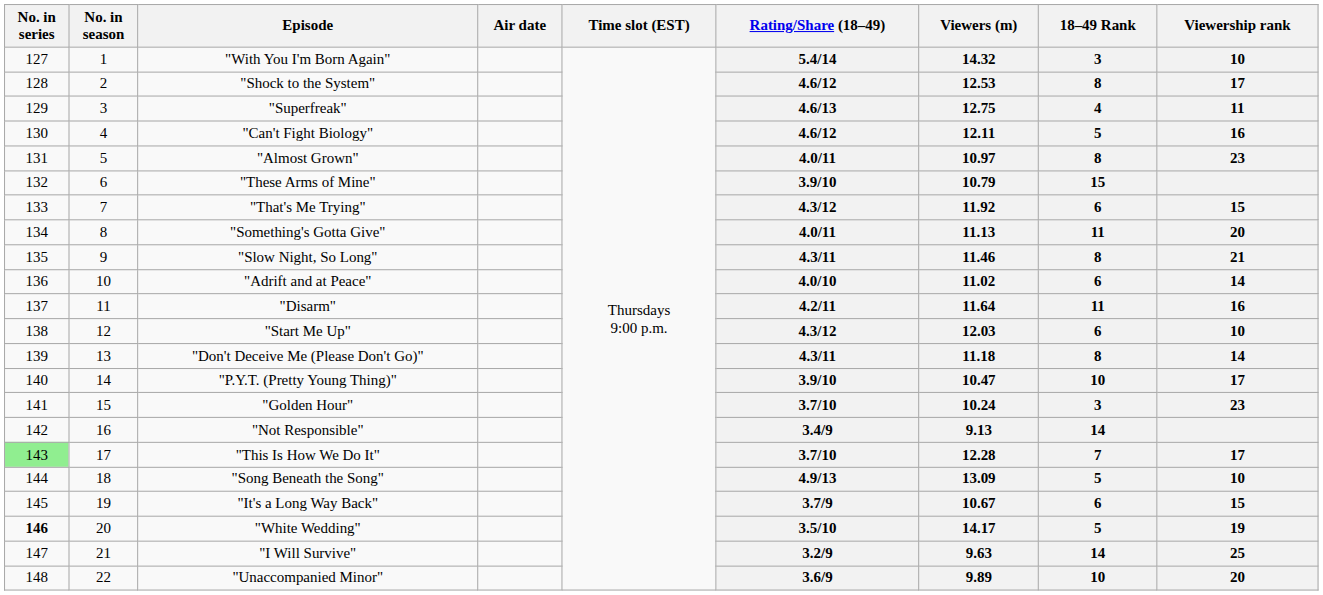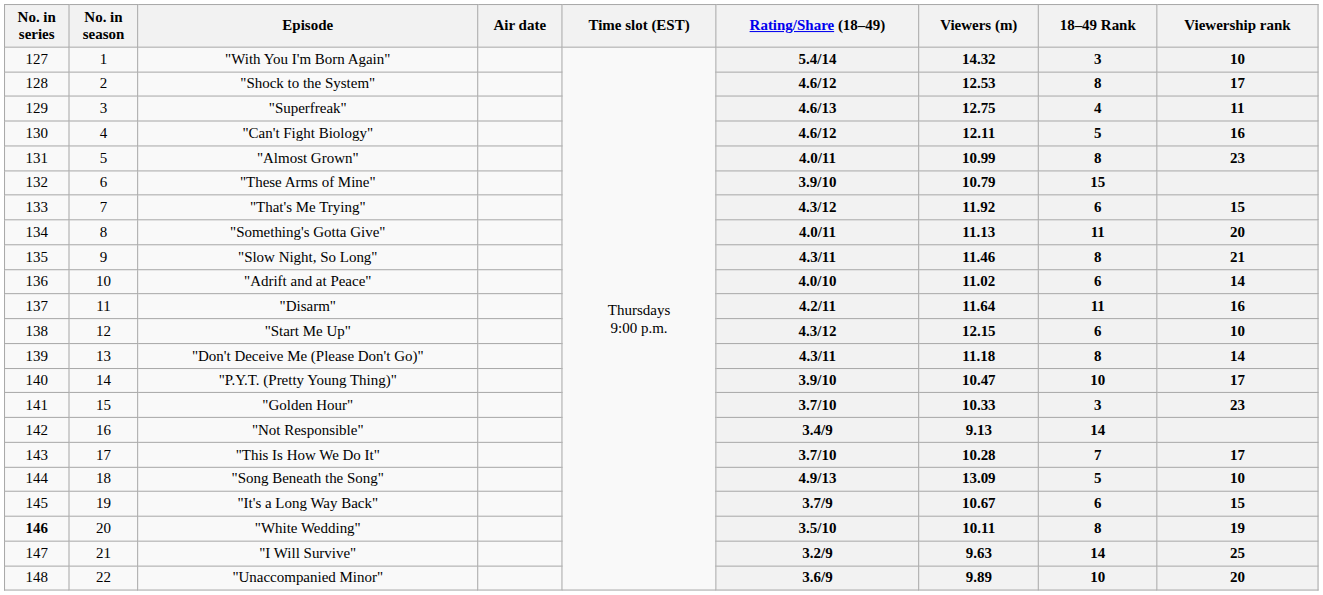 <table class="wikitable" style="font-size:90%; text-align:center; width: 100%; margin-left: auto; margin-right: auto;">
 <tr>
 <th>No. in<br>series</th>
 <th>No. in<br>season</th>
 <th>Episode</th>
 <th>Air date</th>
 <th>Time slot (EST)</th>
 <th><a href='#'>Rating/Share</a> (18–49)</th>
 <th>Viewers (m)</th>
 <th>18–49 Rank</th>
 <th>Viewership rank</th>
 </tr>
 <tr>
 <td style="text-align:center">127</td>
 <td style="text-align:center">1</td>
 <td>"With You I'm Born Again"</td>
 <td></td>
 <td style="text-align:center" rowspan=22>Thursdays<br>9:00 p.m.</td>
 <th style="text-align:center">5.4/14</th>
 <th style="text-align:center">14.32</th>
 <th>3</th>
 <th>10</th>
 </tr>
 <tr>
 <td style="text-align:center">128</td>
 <td style="text-align:center">2</td>
 <td>"Shock to the System"</td>
 <td></td>
 <th style="text-align:center">4.6/12</th>
 <th style="text-align:center">12.53</th>
 <th>8</th>
 <th>17</th>
 </tr>
 <tr>
 <td style="text-align:center">129</td>
 <td style="text-align:center">3</td>
 <td>"Superfreak"</td>
 <td></td>
 <th style="text-align:center">4.6/13</th>
 <th style="text-align:center">12.75</th>
 <th>4</th>
 <th>11</th>
 </tr>
 <tr>
 <td style="text-align:center">130</td>
 <td style="text-align:center">4</td>
 <td>"Can't Fight Biology"</td>
 <td></td>
 <th style="text-align:center">4.6/12</th>
 <th style="text-align:center">12.11</th>
 <th>5</th>
 <th>16</th>
 </tr>
 <tr>
 <td style="text-align:center">131</td>
 <td style="text-align:center">5</td>
 <td>"Almost Grown"</td>
 <td></td>
 <th style="text-align:center">4.0/11</th>
-<th style="text-align:center">10.97</th>
+<th style="text-align:center">10.99</th>
 <th>8</th>
 <th>23</th>
 </tr>
 <tr>
 <td style="text-align:center">132</td>
 <td style="text-align:center">6</td>
 <td>"These Arms of Mine"</td>
 <td></td>
 <th style="text-align:center">3.9/10</th>
 <th style="text-align:center">10.79</th>
 <th>15</th>
 <th></th>
 </tr>
 <tr>
 <td style="text-align:center">133</td>
 <td style="text-align:center">7</td>
 <td>"That's Me Trying"</td>
 <td></td>
 <th style="text-align:center">4.3/12</th>
 <th style="text-align:center">11.92</th>
 <th>6</th>
 <th>15</th>
 </tr>
 <tr>
 <td style="text-align:center">134</td>
 <td style="text-align:center">8</td>
 <td>"Something's Gotta Give"</td>
 <td></td>
 <th style="text-align:center">4.0/11</th>
 <th style="text-align:center">11.13</th>
 <th>11</th>
 <th>20</th>
 </tr>
 <tr>
 <td style="text-align:center">135</td>
 <td style="text-align:center">9</td>
 <td>"Slow Night, So Long"</td>
 <td></td>
 <th style="text-align:center">4.3/11</th>
 <th style="text-align:center">11.46</th>
 <th>8</th>
 <th>21</th>
 </tr>
 <tr>
 <td style="text-align:center">136</td>
 <td style="text-align:center">10</td>
 <td>"Adrift and at Peace"</td>
 <td></td>
 <th style="text-align:center">4.0/10</th>
 <th style="text-align:center">11.02</th>
 <th>6</th>
 <th>14</th>
 </tr>
 <tr>
 <td style="text-align:center">137</td>
 <td style="text-align:center">11</td>
 <td>"Disarm"</td>
 <td></td>
 <th style="text-align:center">4.2/11</th>
 <th style="text-align:center">11.64</th>
 <th>11</th>
 <th>16</th>
 </tr>
 <tr>
 <td style="text-align:center">138</td>
 <td style="text-align:center">12</td>
 <td>"Start Me Up"</td>
 <td></td>
 <th style="text-align:center">4.3/12</th>
-<th style="text-align:center">12.03</th>
+<th style="text-align:center">12.15</th>
 <th>6</th>
 <th>10</th>
 </tr>
 <tr>
 <td style="text-align:center">139</td>
 <td style="text-align:center">13</td>
 <td>"Don't Deceive Me (Please Don't Go)"</td>
 <td></td>
 <th style="text-align:center">4.3/11</th>
 <th style="text-align:center">11.18</th>
 <th>8</th>
 <th>14</th>
 </tr>
 <tr>
 <td style="text-align:center">140</td>
 <td style="text-align:center">14</td>
 <td>"P.Y.T. (Pretty Young Thing)"</td>
 <td></td>
 <th style="text-align:center">3.9/10</th>
 <th style="text-align:center">10.47</th>
 <th>10</th>
 <th>17</th>
 </tr>
 <tr>
 <td style="text-align:center">141</td>
 <td style="text-align:center">15</td>
 <td>"Golden Hour"</td>
 <td></td>
 <th style="text-align:center">3.7/10</th>
-<th style="text-align:center">10.24</th>
+<th style="text-align:center">10.33</th>
 <th>3</th>
 <th>23</th>
 </tr>
 <tr>
 <td style="text-align:center">142</td>
 <td style="text-align:center">16</td>
 <td>"Not Responsible"</td>
 <td></td>
 <th style="text-align:center">3.4/9</th>
 <th style="text-align:center">9.13</th>
 <th>14</th>
 <th></th>
 </tr>
 <tr>
-<td style="background: lightgreen; text-align:center">143</td>
+<td style="text-align:center">143</td>
 <td style="text-align:center">17</td>
 <td>"This Is How We Do It"</td>
 <td></td>
 <th style="text-align:center">3.7/10</th>
-<th style="text-align:center">12.28</th>
+<th style="text-align:center">10.28</th>
 <th>7</th>
 <th>17</th>
 </tr>
 <tr>
 <td style="text-align:center">144</td>
 <td style="text-align:center">18</td>
 <td>"Song Beneath the Song"</td>
 <td></td>
 <th style="text-align:center">4.9/13</th>
 <th style="text-align:center">13.09</th>
 <th>5</th>
 <th>10</th>
 </tr>
 <tr>
 <td style="text-align:center">145</td>
 <td style="text-align:center">19</td>
 <td>"It's a Long Way Back"</td>
 <td></td>
 <th style="text-align:center">3.7/9</th>
 <th style="text-align:center">10.67</th>
 <th>6</th>
 <th>15</th>
 </tr>
 <tr>
 <td style="text-align:center"><strong>146</strong></td>
 <td style="text-align:center">20</td>
 <td>"White Wedding"</td>
 <td></td>
 <th style="text-align:center">3.5/10</th>
-<th style="text-align:center">14.17</th>
-<th>5</th>
+<th style="text-align:center">10.11</th>
+<th>8</th>
 <th>19</th>
 </tr>
 <tr>
 <td style="text-align:center">147</td>
 <td style="text-align:center">21</td>
 <td>"I Will Survive"</td>
 <td></td>
 <th style="text-align:center">3.2/9</th>
 <th style="text-align:center">9.63</th>
 <th>14</th>
 <th>25</th>
 </tr>
 <tr>
 <td style="text-align:center">148</td>
 <td style="text-align:center">22</td>
 <td>"Unaccompanied Minor"</td>
 <td></td>
 <th style="text-align:center">3.6/9</th>
 <th style="text-align:center">9.89</th>
 <th>10</th>
 <th>20</th>
 </tr>
 </table>
